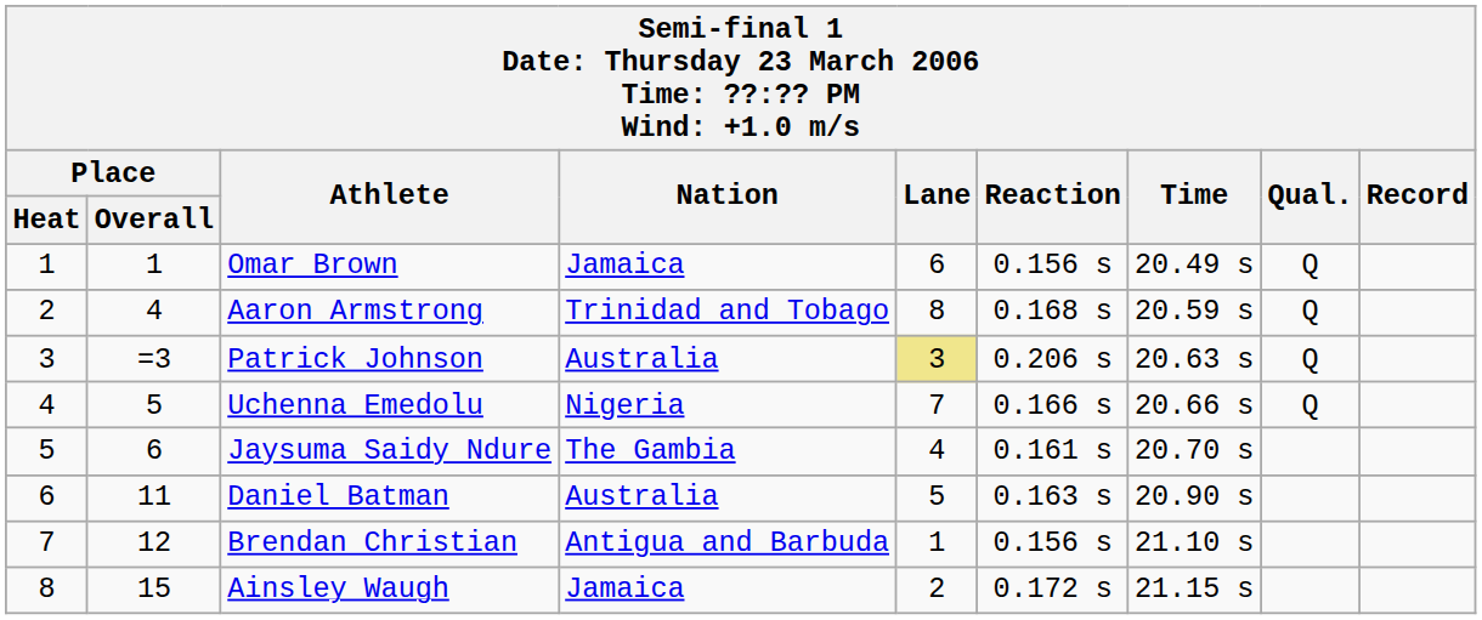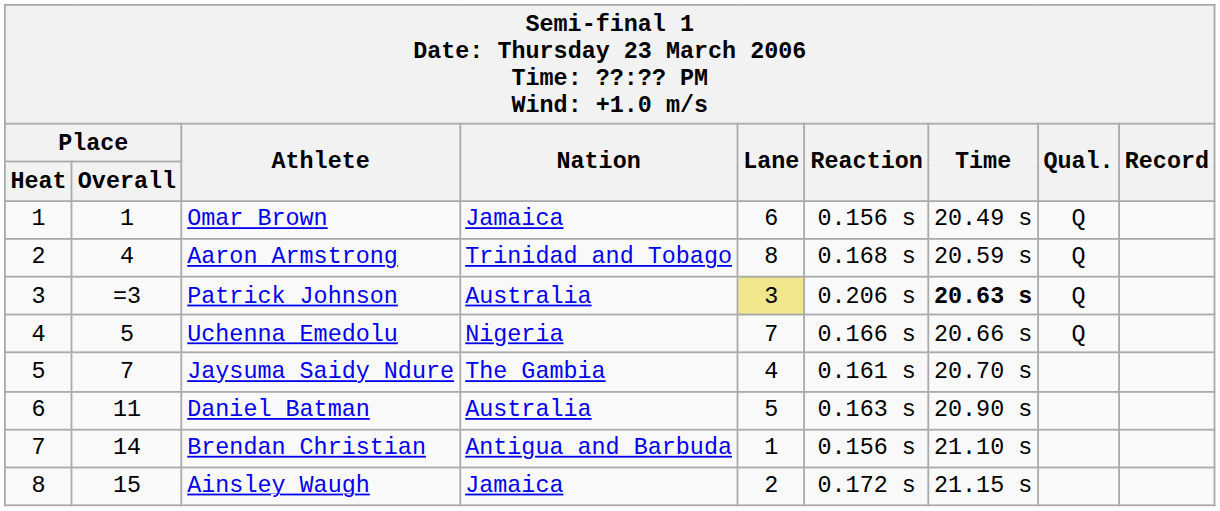 <table class="wikitable">
 <tr>
 <th colspan=9>Semi-final 1 <br> Date: Thursday 23 March 2006 <br> Time: ??:?? PM <br> Wind: +1.0 m/s</th>
 </tr>
 <tr>
 <th colspan=2>Place</th>
 <th rowspan=2>Athlete</th>
 <th rowspan=2>Nation</th>
 <th rowspan=2>Lane</th>
 <th rowspan=2>Reaction</th>
 <th rowspan=2>Time</th>
 <th rowspan=2>Qual.</th>
 <th rowspan=2>Record</th>
 </tr>
 <tr>
 <th>Heat</th>
 <th>Overall</th>
 </tr>
 <tr>
 <td align="center">1</td>
 <td align="center">1</td>
 <td align="left"><a href='#'>Omar Brown</a></td>
 <td align="left"> <a href='#'>Jamaica</a></td>
 <td align="center">6</td>
 <td align="center">0.156 s</td>
 <td align="center">20.49 s</td>
 <td align="center">Q</td>
 <td align="center"></td>
 </tr>
 <tr>
 <td align="center">2</td>
 <td align="center">4</td>
 <td align="left"><a href='#'>Aaron Armstrong</a></td>
 <td align="left"> <a href='#'>Trinidad and Tobago</a></td>
 <td align="center">8</td>
 <td align="center">0.168 s</td>
 <td align="center">20.59 s</td>
 <td align="center">Q</td>
 <td align="center"></td>
 </tr>
 <tr>
 <td align="center">3</td>
 <td align="center">=3</td>
 <td align="left"><a href='#'>Patrick Johnson</a></td>
 <td align="left"> <a href='#'>Australia</a></td>
 <td align="center" style="background: khaki;">3</td>
 <td align="center">0.206 s</td>
-<td align="center">20.63 s</td>
+<td align="center"><strong>20.63 s</strong></td>
 <td align="center">Q</td>
 <td align="center"></td>
 </tr>
 <tr>
 <td align="center">4</td>
 <td align="center">5</td>
 <td align="left"><a href='#'>Uchenna Emedolu</a></td>
 <td align="left"> <a href='#'>Nigeria</a></td>
 <td align="center">7</td>
 <td align="center">0.166 s</td>
 <td align="center">20.66 s</td>
 <td align="center">Q</td>
 <td align="center"></td>
 </tr>
 <tr>
 <td align="center">5</td>
-<td align="center">6</td>
+<td align="center">7</td>
 <td align="left"><a href='#'>Jaysuma Saidy Ndure</a></td>
 <td align="left"> <a href='#'>The Gambia</a></td>
 <td align="center">4</td>
 <td align="center">0.161 s</td>
 <td align="center">20.70 s</td>
 <td align="center"></td>
 <td align="center"></td>
 </tr>
 <tr>
 <td align="center">6</td>
 <td align="center">11</td>
 <td align="left"><a href='#'>Daniel Batman</a></td>
 <td align="left"> <a href='#'>Australia</a></td>
 <td align="center">5</td>
 <td align="center">0.163 s</td>
 <td align="center">20.90 s</td>
 <td align="center"></td>
 <td align="center"></td>
 </tr>
 <tr>
 <td align="center">7</td>
-<td align="center">12</td>
+<td align="center">14</td>
 <td align="left"><a href='#'>Brendan Christian</a></td>
 <td align="left"> <a href='#'>Antigua and Barbuda</a></td>
 <td align="center">1</td>
 <td align="center">0.156 s</td>
 <td align="center">21.10 s</td>
 <td align="center"></td>
 <td align="center"></td>
 </tr>
 <tr>
 <td align="center">8</td>
 <td align="center">15</td>
 <td align="left"><a href='#'>Ainsley Waugh</a></td>
 <td align="left"> <a href='#'>Jamaica</a></td>
 <td align="center">2</td>
 <td align="center">0.172 s</td>
 <td align="center">21.15 s</td>
 <td align="center"></td>
 <td align="center"></td>
 </tr>
 </table>
